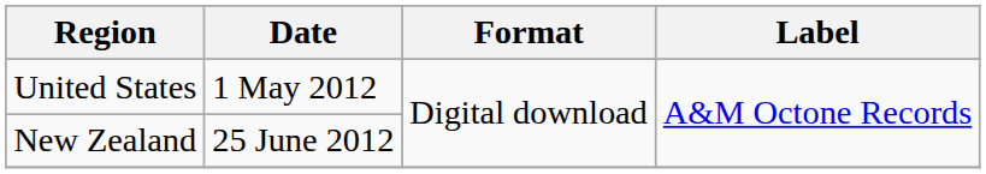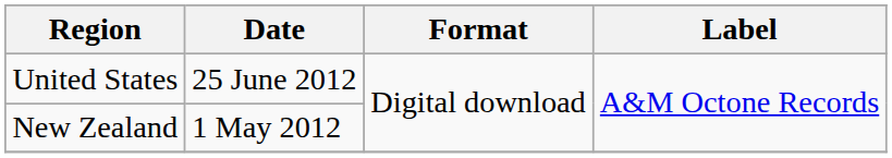 <table class=wikitable>
 <tr>
 <th>Region</th>
 <th>Date</th>
 <th>Format</th>
 <th>Label</th>
 </tr>
 <tr>
 <td>United States</td>
-<td>1 May 2012</td>
+<td>25 June 2012</td>
 <td rowspan="2">Digital download</td>
 <td rowspan="2"><a href='#'>A&M Octone Records</a></td>
 </tr>
 <tr>
 <td>New Zealand</td>
-<td>25 June 2012</td>
+<td>1 May 2012</td>
 </tr>
 <tr>
 </tr>
 </table>
